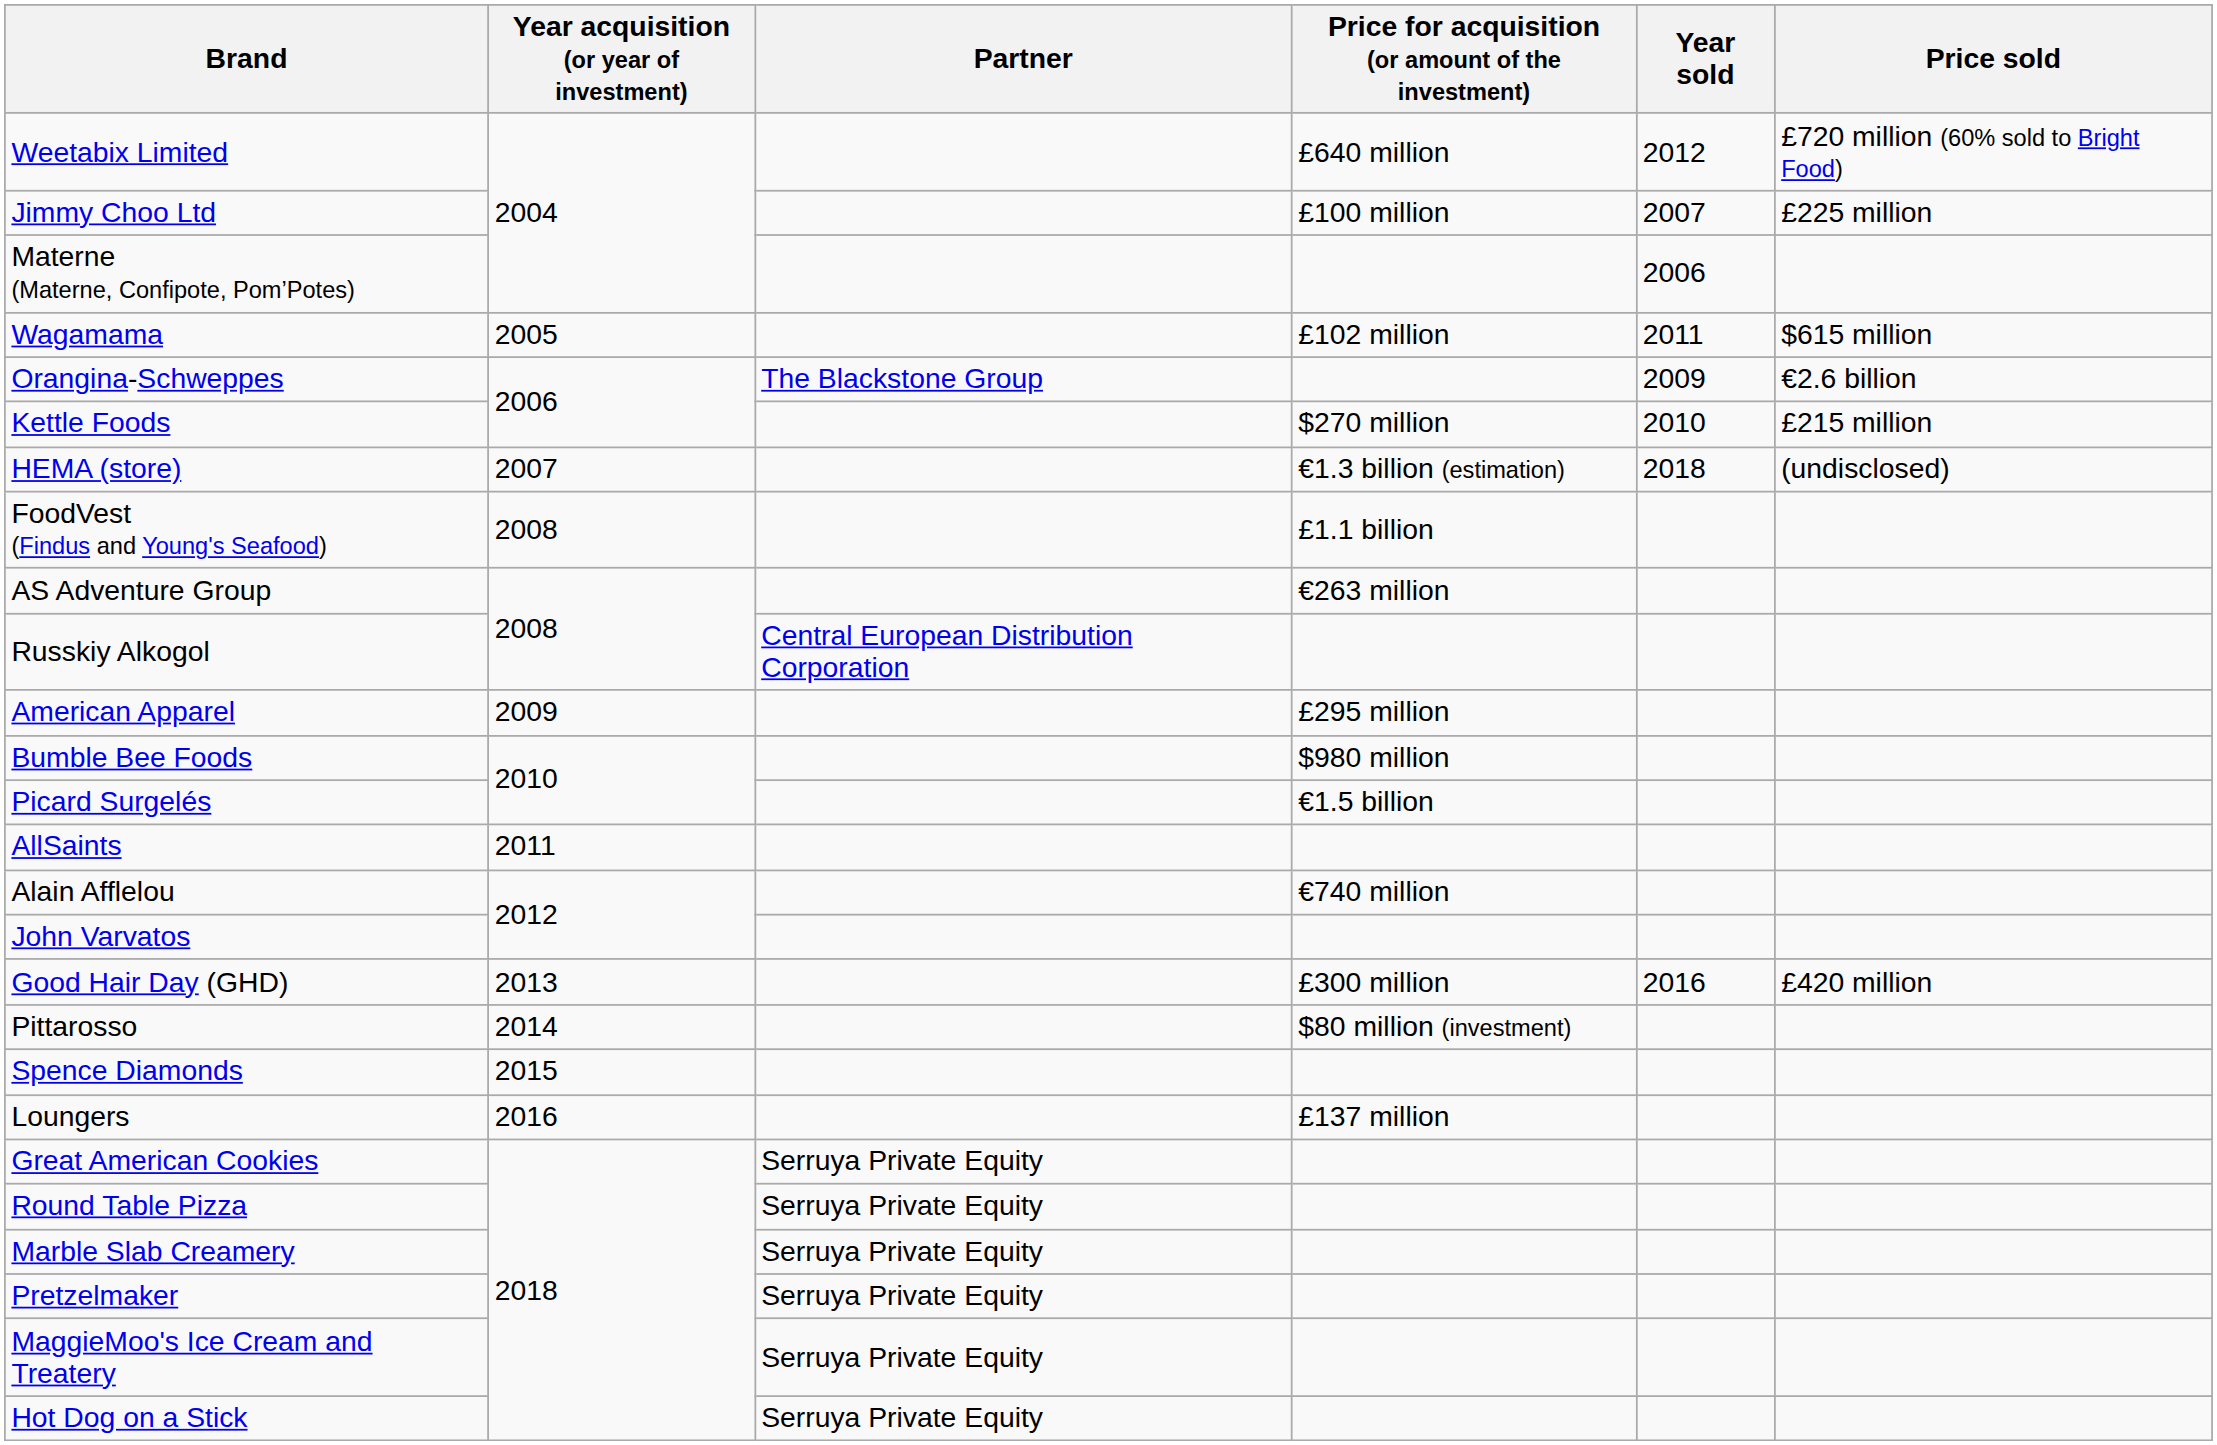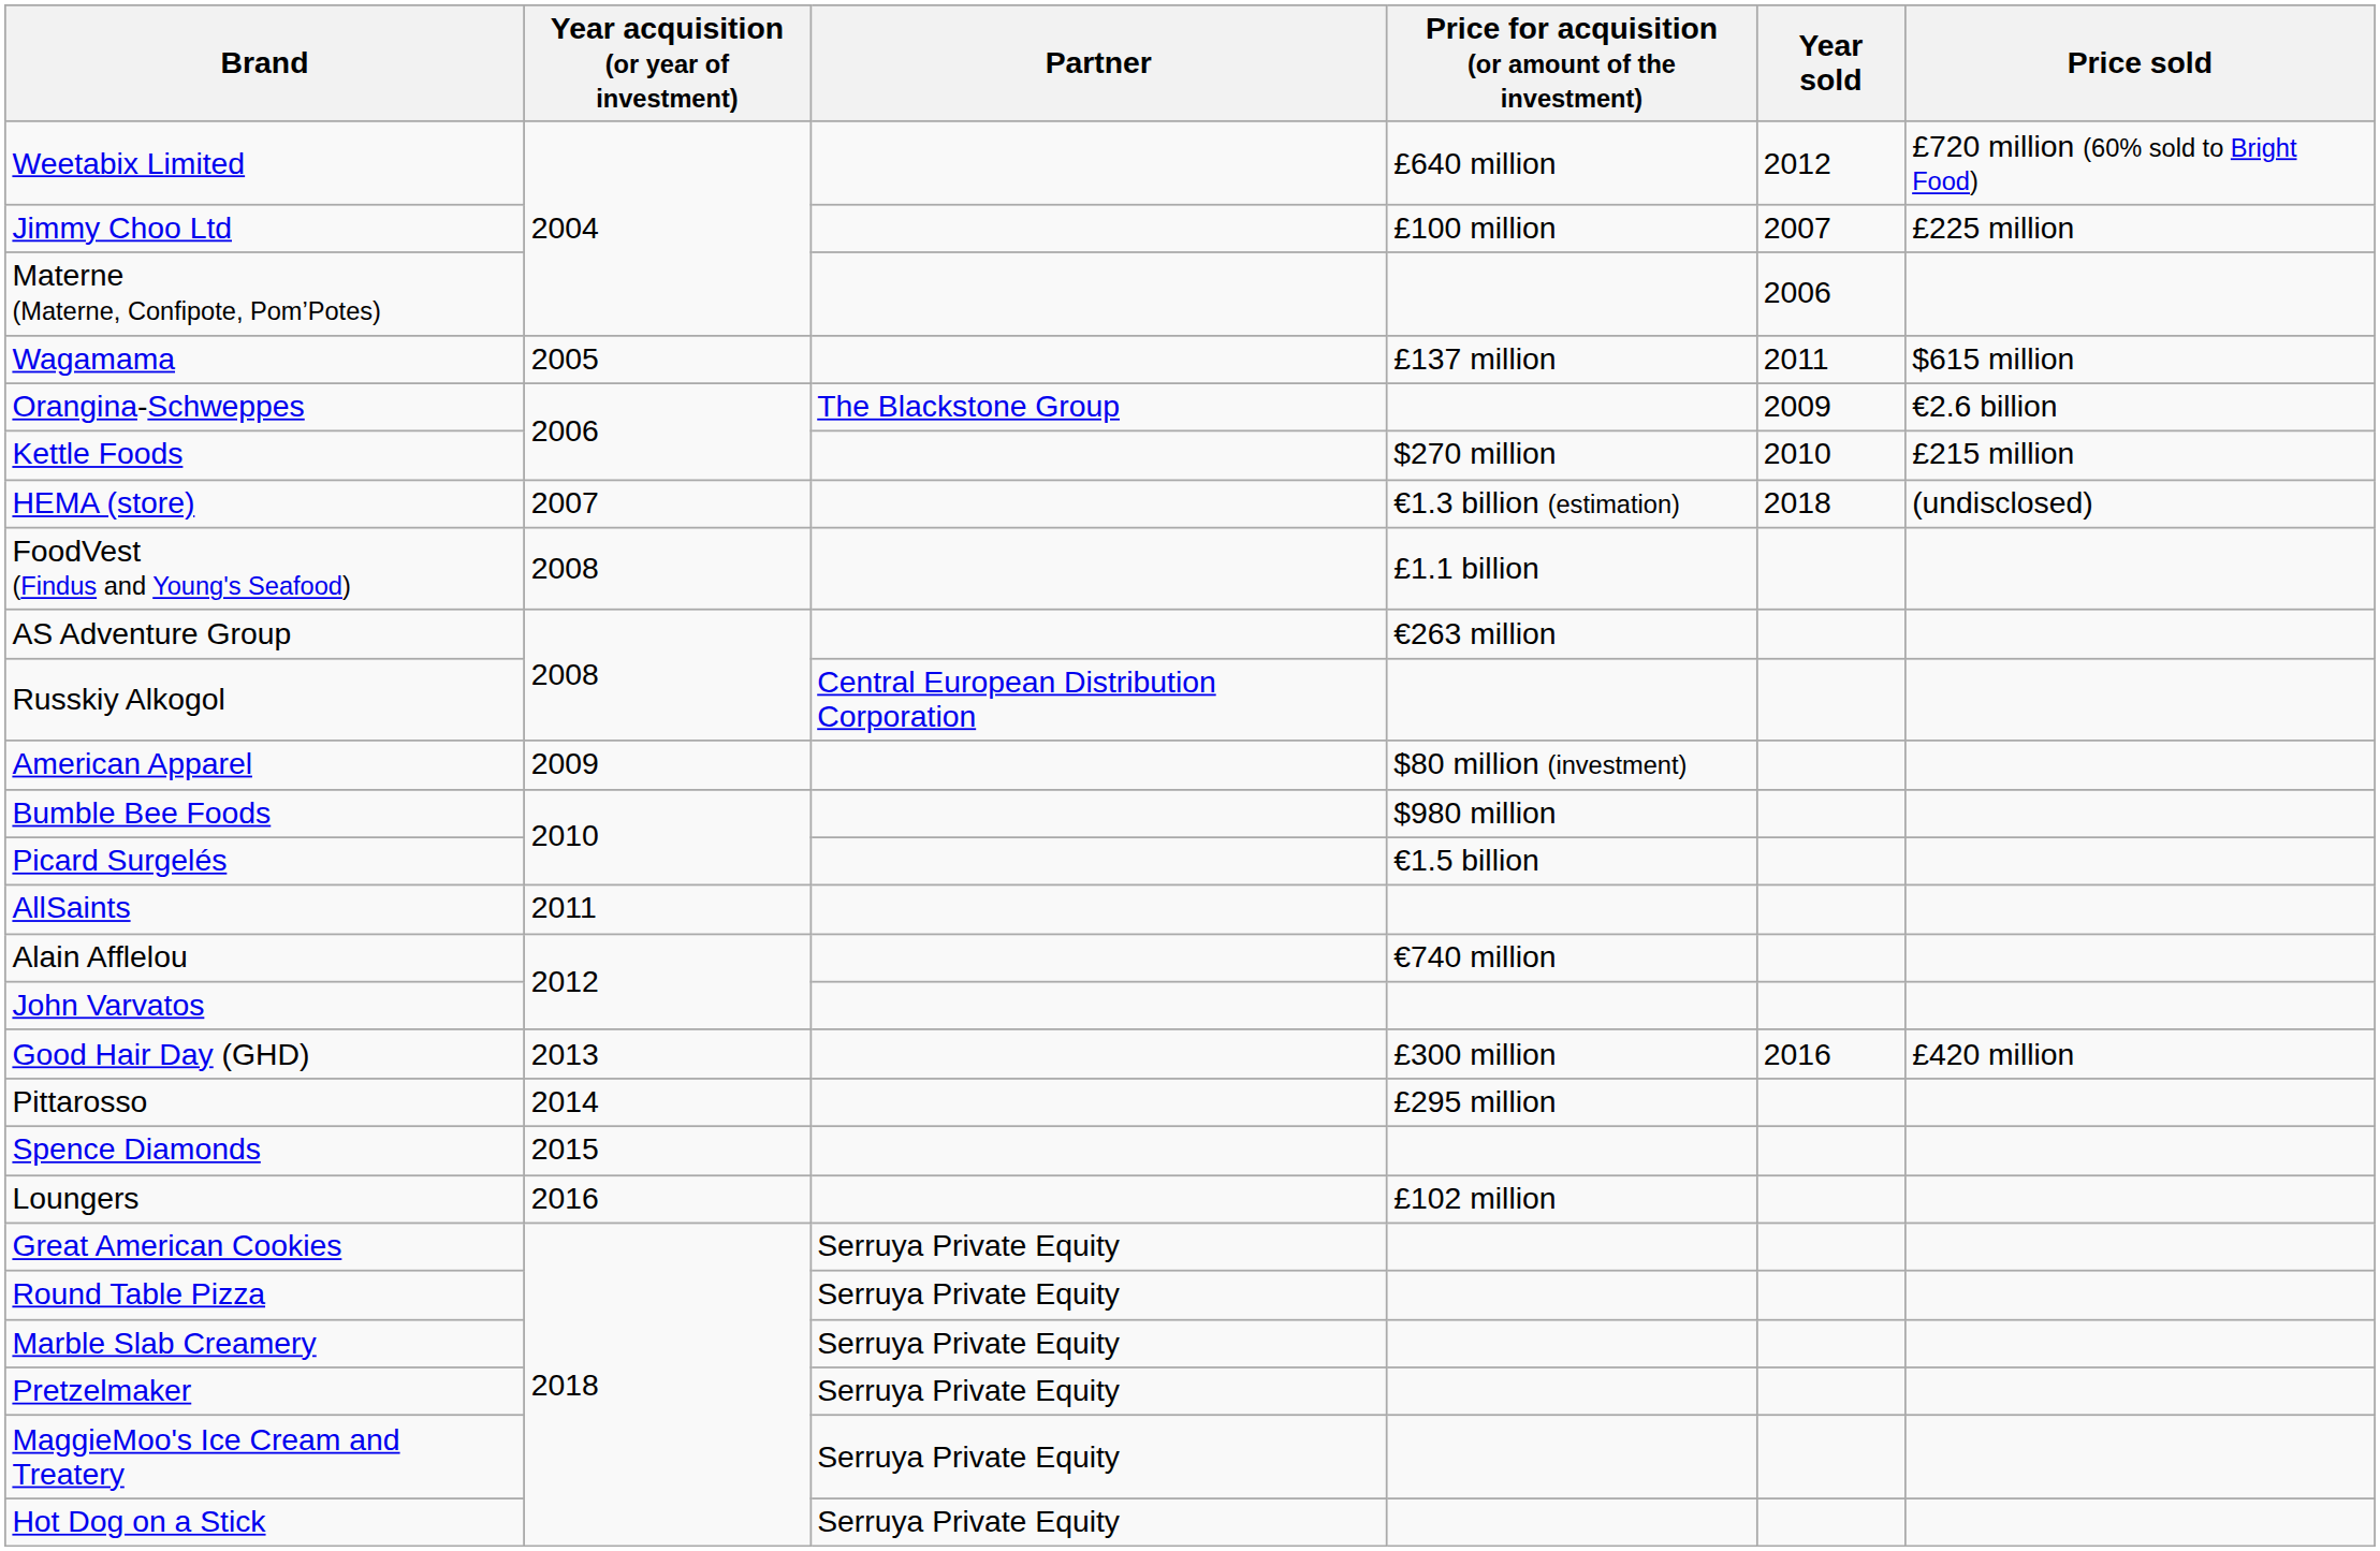 <table class="wikitable">
 <tr>
 <th>Brand</th>
 <th>Year acquisition<br><small>(or year of investment)</small></th>
 <th>Partner</th>
 <th>Price for acquisition<br><small>(or amount of the investment)</small></th>
 <th>Year sold</th>
 <th>Price sold</th>
 </tr>
 <tr>
 <td><a href='#'>Weetabix Limited</a></td>
 <td rowspan="3">2004</td>
 <td></td>
 <td>£640 million</td>
 <td>2012</td>
 <td>£720 million <small>(60% sold to <a href='#'>Bright Food</a>)</small></td>
 </tr>
 <tr>
 <td><a href='#'>Jimmy Choo Ltd</a></td>
 <td></td>
 <td>£100 million</td>
 <td>2007</td>
 <td>£225 million</td>
 </tr>
 <tr>
 <td>Materne<br><small>(Materne, Confipote, Pom’Potes)</small></td>
 <td></td>
 <td></td>
 <td>2006</td>
 <td></td>
 </tr>
 <tr>
 <td><a href='#'>Wagamama</a></td>
 <td>2005</td>
 <td></td>
-<td>£102 million</td>
+<td>£137 million</td>
 <td>2011</td>
 <td>$615 million</td>
 </tr>
 <tr>
 <td><a href='#'>Orangina</a>-<a href='#'>Schweppes</a></td>
 <td rowspan="2">2006</td>
 <td><a href='#'>The Blackstone Group</a></td>
 <td></td>
 <td>2009</td>
 <td>€2.6 billion</td>
 </tr>
 <tr>
 <td><a href='#'>Kettle Foods</a></td>
 <td></td>
 <td>$270 million</td>
 <td>2010</td>
 <td>£215 million</td>
 </tr>
 <tr>
 <td><a href='#'>HEMA (store)</a></td>
 <td>2007</td>
 <td></td>
 <td>€1.3 billion <small>(estimation)</small></td>
 <td>2018</td>
 <td>(undisclosed)</td>
 </tr>
 <tr>
 <td>FoodVest<br><small>(<a href='#'>Findus</a> and <a href='#'>Young's Seafood</a>)</small></td>
 <td>2008</td>
 <td></td>
 <td>£1.1 billion</td>
 <td></td>
 <td></td>
 </tr>
 <tr>
 <td>AS Adventure Group</td>
 <td rowspan="2">2008</td>
 <td></td>
 <td>€263 million</td>
 <td></td>
 <td></td>
 </tr>
 <tr>
 <td>Russkiy Alkogol</td>
 <td><a href='#'>Central European Distribution Corporation</a></td>
 <td></td>
 <td></td>
 <td></td>
 </tr>
 <tr>
 <td><a href='#'>American Apparel</a></td>
 <td>2009</td>
 <td></td>
-<td>£295 million</td>
+<td>$80 million <small>(investment)</small></td>
 <td></td>
 <td></td>
 </tr>
 <tr>
 <td><a href='#'>Bumble Bee Foods</a></td>
 <td rowspan="2">2010</td>
 <td></td>
 <td>$980 million</td>
 <td></td>
 <td></td>
 </tr>
 <tr>
 <td><a href='#'>Picard Surgelés</a></td>
 <td></td>
 <td>€1.5 billion</td>
 <td></td>
 <td></td>
 </tr>
 <tr>
 <td><a href='#'>AllSaints</a></td>
 <td>2011</td>
 <td></td>
 <td></td>
 <td></td>
 <td></td>
 </tr>
 <tr>
 <td>Alain Afflelou</td>
 <td rowspan="2">2012</td>
 <td></td>
 <td>€740 million</td>
 <td></td>
 <td></td>
 </tr>
 <tr>
 <td><a href='#'>John Varvatos</a></td>
 <td></td>
 <td></td>
 <td></td>
 <td></td>
 </tr>
 <tr>
 <td><a href='#'>Good Hair Day</a> (GHD)</td>
 <td>2013</td>
 <td></td>
 <td>£300 million</td>
 <td>2016</td>
 <td>£420 million</td>
 </tr>
 <tr>
 <td>Pittarosso</td>
 <td>2014</td>
 <td></td>
-<td>$80 million <small>(investment)</small></td>
+<td>£295 million</td>
 <td></td>
 <td></td>
 </tr>
 <tr>
 <td><a href='#'>Spence Diamonds</a></td>
 <td>2015</td>
 <td></td>
 <td></td>
 <td></td>
 <td></td>
 </tr>
 <tr>
 <td>Loungers</td>
 <td>2016</td>
 <td></td>
-<td>£137 million</td>
+<td>£102 million</td>
 <td></td>
 <td></td>
 </tr>
 <tr>
 <td><a href='#'>Great American Cookies</a></td>
 <td rowspan="6">2018</td>
 <td>Serruya Private Equity</td>
 <td></td>
 <td></td>
 <td></td>
 </tr>
 <tr>
 <td><a href='#'>Round Table Pizza</a></td>
 <td>Serruya Private Equity</td>
 <td></td>
 <td></td>
 <td></td>
 </tr>
 <tr>
 <td><a href='#'>Marble Slab Creamery</a></td>
 <td>Serruya Private Equity</td>
 <td></td>
 <td></td>
 <td></td>
 </tr>
 <tr>
 <td><a href='#'>Pretzelmaker</a></td>
 <td>Serruya Private Equity</td>
 <td></td>
 <td></td>
 <td></td>
 </tr>
 <tr>
 <td><a href='#'>MaggieMoo's Ice Cream and Treatery</a></td>
 <td>Serruya Private Equity</td>
 <td></td>
 <td></td>
 <td></td>
 </tr>
 <tr>
 <td><a href='#'>Hot Dog on a Stick</a></td>
 <td>Serruya Private Equity</td>
 <td></td>
 <td></td>
 <td></td>
 </tr>
 </table>
